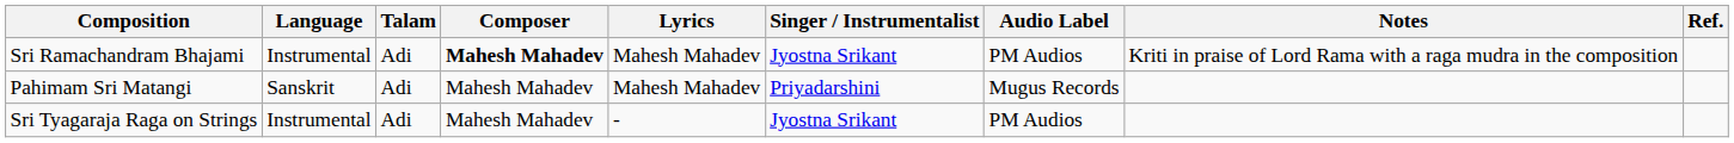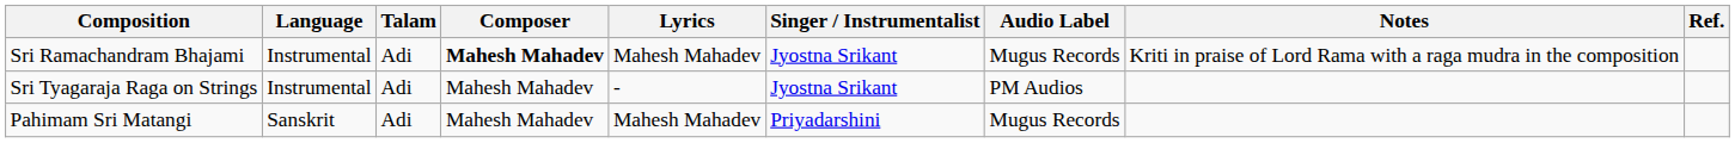 <table class="wikitable">
 <tr>
 <th><strong>Composition</strong></th>
 <th><strong>Language</strong></th>
 <th><strong>Talam</strong></th>
 <th><strong>Composer</strong></th>
 <th>Lyrics</th>
 <th><strong>Singer / Instrumentalist</strong></th>
 <th>Audio Label</th>
 <th>Notes</th>
 <th>Ref.</th>
 </tr>
 <tr>
 <td>Sri Ramachandram Bhajami</td>
 <td>Instrumental</td>
 <td>Adi</td>
 <td><strong>Mahesh Mahadev</strong></td>
 <td>Mahesh Mahadev</td>
 <td><a href='#'>Jyostna Srikant</a></td>
+<td>Mugus Records</td>
+<td>Kriti in praise of  Lord Rama with a raga mudra in the composition</td>
+<td></td>
+</tr>
+<tr>
+<td>Sri Tyagaraja Raga on Strings</td>
+<td>Instrumental</td>
+<td>Adi</td>
+<td>Mahesh Mahadev</td>
+<td>-</td>
+<td><a href='#'>Jyostna Srikant</a></td>
 <td>PM Audios</td>
-<td>Kriti in praise of  Lord Rama with a raga mudra in the composition</td>
+<td></td>
 <td></td>
 </tr>
 <tr>
 <td>Pahimam Sri Matangi</td>
 <td>Sanskrit</td>
 <td>Adi</td>
 <td>Mahesh Mahadev</td>
 <td>Mahesh Mahadev</td>
 <td><a href='#'>Priyadarshini</a></td>
 <td>Mugus Records</td>
 <td></td>
 <td></td>
 </tr>
-<tr>
-<td>Sri Tyagaraja Raga on Strings</td>
-<td>Instrumental</td>
-<td>Adi</td>
-<td>Mahesh Mahadev</td>
-<td>-</td>
-<td><a href='#'>Jyostna Srikant</a></td>
-<td>PM Audios</td>
-<td></td>
-<td></td>
-</tr>
 </table>
